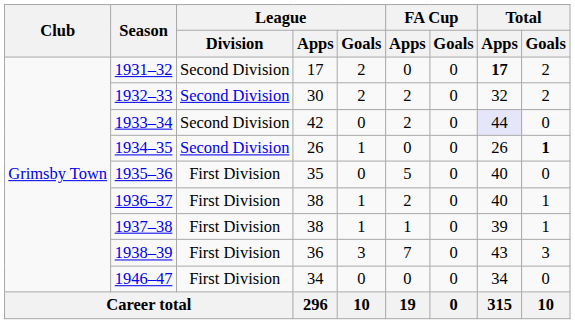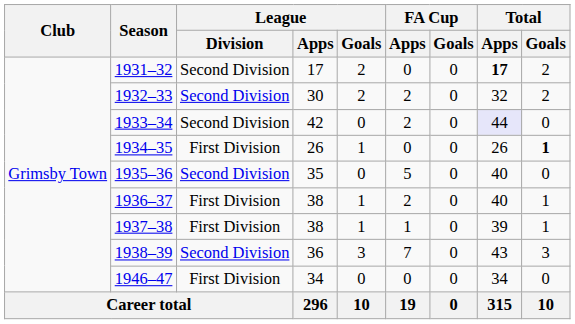 <table class="wikitable" style="text-align: center;">
 <tr>
 <th rowspan="2">Club</th>
 <th rowspan="2">Season</th>
 <th colspan="3">League</th>
 <th colspan="2">FA Cup</th>
 <th colspan="2">Total</th>
 </tr>
 <tr>
 <th>Division</th>
 <th>Apps</th>
 <th>Goals</th>
 <th>Apps</th>
 <th>Goals</th>
 <th>Apps</th>
 <th>Goals</th>
 </tr>
 <tr>
 <td rowspan="9"><a href='#'>Grimsby Town</a></td>
 <td><a href='#'>1931–32</a></td>
 <td>Second Division</td>
 <td>17</td>
 <td>2</td>
 <td>0</td>
 <td>0</td>
 <td><strong>17</strong></td>
 <td>2</td>
 </tr>
 <tr>
 <td><a href='#'>1932–33</a></td>
 <td><a href='#'>Second Division</a></td>
 <td>30</td>
 <td>2</td>
 <td>2</td>
 <td>0</td>
 <td>32</td>
 <td>2</td>
 </tr>
 <tr>
 <td><a href='#'>1933–34</a></td>
 <td>Second Division</td>
 <td>42</td>
 <td>0</td>
 <td>2</td>
 <td>0</td>
 <td style="background: lavender;">44</td>
 <td>0</td>
 </tr>
 <tr>
 <td><a href='#'>1934–35</a></td>
-<td><a href='#'>Second Division</a></td>
+<td>First Division</td>
 <td>26</td>
 <td>1</td>
 <td>0</td>
 <td>0</td>
 <td>26</td>
 <td><strong>1</strong></td>
 </tr>
 <tr>
 <td><a href='#'>1935–36</a></td>
-<td>First Division</td>
+<td><a href='#'>Second Division</a></td>
 <td>35</td>
 <td>0</td>
 <td>5</td>
 <td>0</td>
 <td>40</td>
 <td>0</td>
 </tr>
 <tr>
 <td><a href='#'>1936–37</a></td>
 <td>First Division</td>
 <td>38</td>
 <td>1</td>
 <td>2</td>
 <td>0</td>
 <td>40</td>
 <td>1</td>
 </tr>
 <tr>
 <td><a href='#'>1937–38</a></td>
 <td>First Division</td>
 <td>38</td>
 <td>1</td>
 <td>1</td>
 <td>0</td>
 <td>39</td>
 <td>1</td>
 </tr>
 <tr>
 <td><a href='#'>1938–39</a></td>
-<td>First Division</td>
+<td><a href='#'>Second Division</a></td>
 <td>36</td>
 <td>3</td>
 <td>7</td>
 <td>0</td>
 <td>43</td>
 <td>3</td>
 </tr>
 <tr>
 <td><a href='#'>1946–47</a></td>
 <td>First Division</td>
 <td>34</td>
 <td>0</td>
 <td>0</td>
 <td>0</td>
 <td>34</td>
 <td>0</td>
 </tr>
 <tr>
 <th colspan="3">Career total</th>
 <th>296</th>
 <th>10</th>
 <th>19</th>
 <th>0</th>
 <th>315</th>
 <th>10</th>
 </tr>
 </table>
